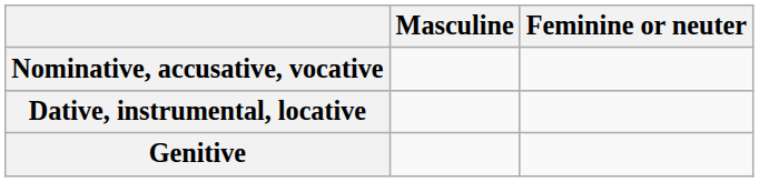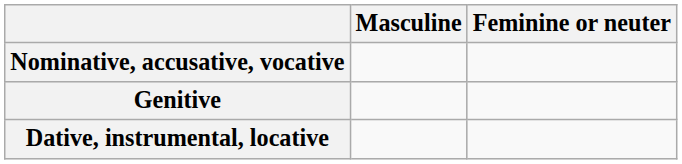 <table class="wikitable" align = "center">
 <tr>
 <th></th>
 <th>Masculine</th>
 <th>Feminine or neuter</th>
 </tr>
 <tr>
 <th>Nominative, accusative, vocative</th>
 <td></td>
 <td></td>
 </tr>
 <tr>
+<th>Genitive</th>
+<td></td>
+<td></td>
+</tr>
+<tr>
 <th>Dative, instrumental, locative</th>
 <td></td>
 <td></td>
 </tr>
-<tr>
-<th>Genitive</th>
-<td></td>
-<td></td>
-</tr>
 </table>
